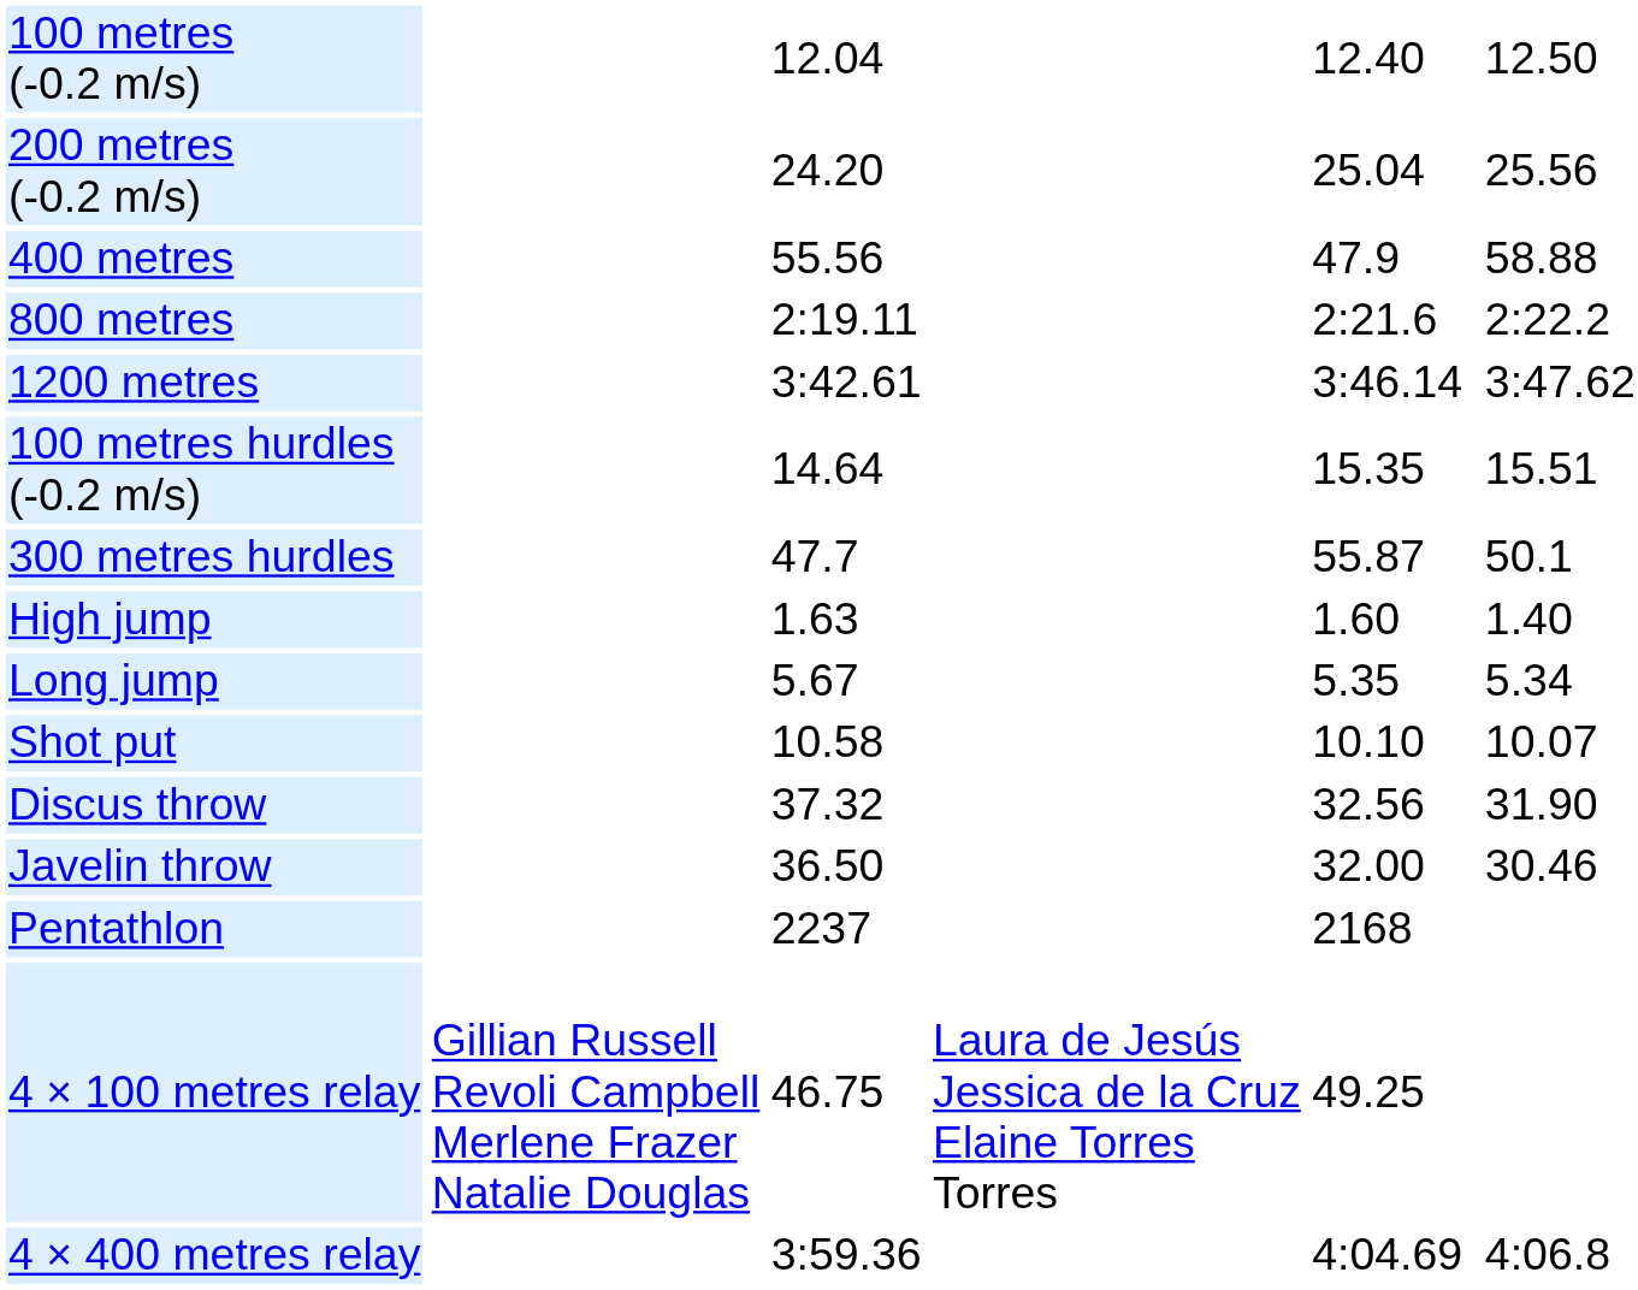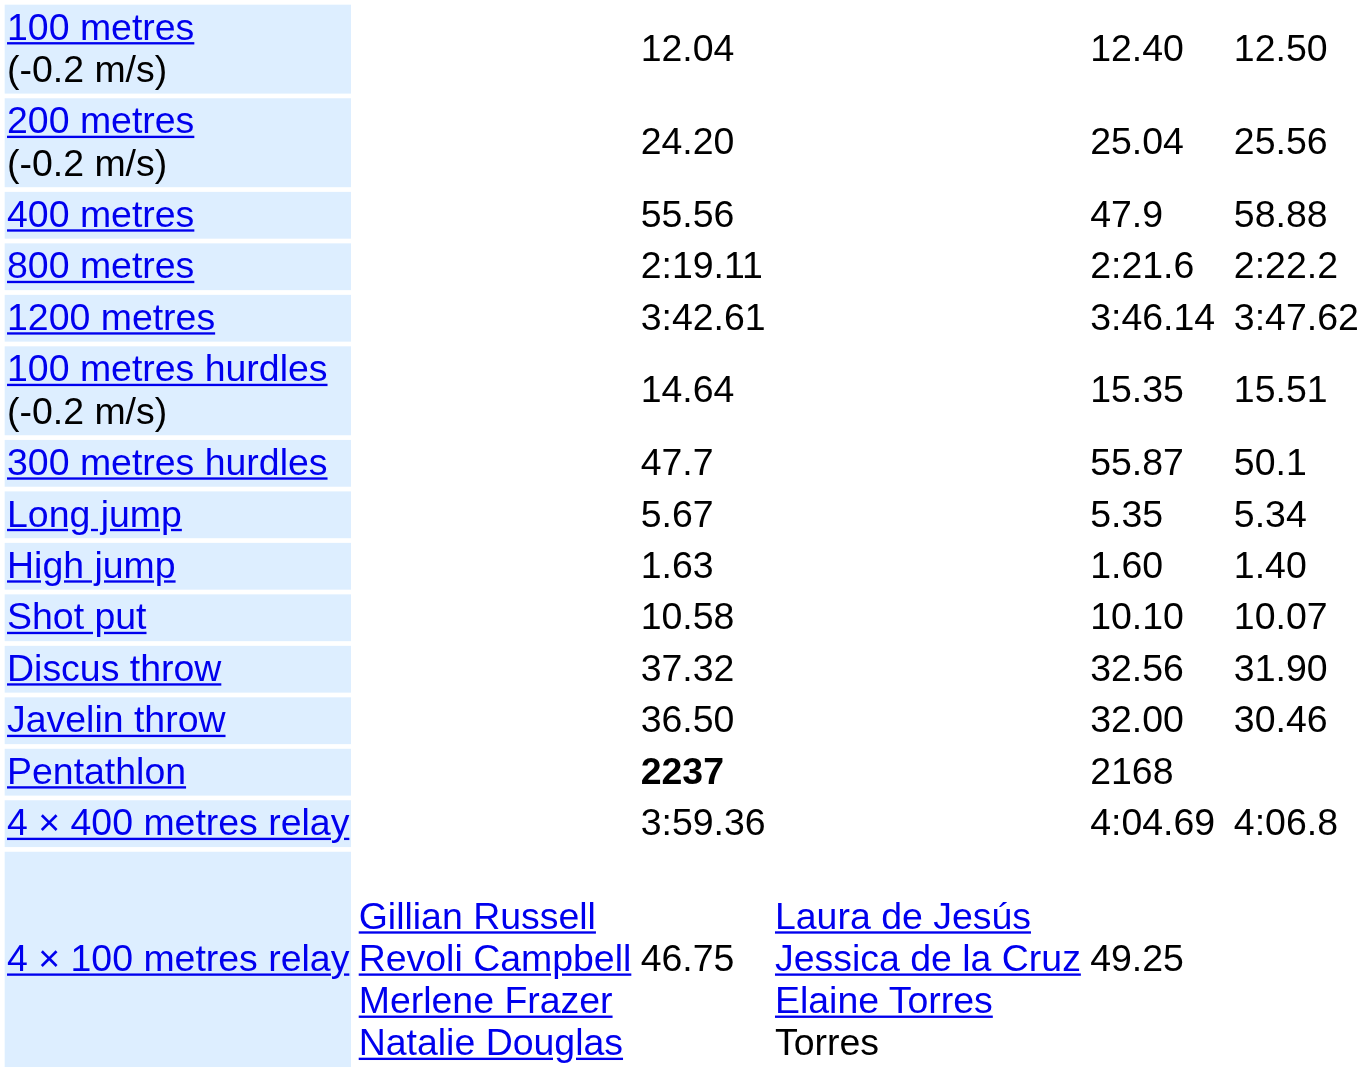 <table>
 <tr>
 <td bgcolor = DDEEFF><a href='#'>100 metres</a> <br> (-0.2 m/s)</td>
 <td></td>
 <td>12.04</td>
 <td></td>
 <td>12.40</td>
 <td></td>
 <td>12.50</td>
 </tr>
 <tr>
 <td bgcolor = DDEEFF><a href='#'>200 metres</a> <br> (-0.2 m/s)</td>
 <td></td>
 <td>24.20</td>
 <td></td>
 <td>25.04</td>
 <td></td>
 <td>25.56</td>
 </tr>
 <tr>
 <td bgcolor = DDEEFF><a href='#'>400 metres</a></td>
 <td></td>
 <td>55.56</td>
 <td></td>
 <td>47.9</td>
 <td></td>
 <td>58.88</td>
 </tr>
 <tr>
 <td bgcolor = DDEEFF><a href='#'>800 metres</a></td>
 <td></td>
 <td>2:19.11</td>
 <td></td>
 <td>2:21.6</td>
 <td></td>
 <td>2:22.2</td>
 </tr>
 <tr>
 <td bgcolor = DDEEFF><a href='#'>1200 metres</a></td>
 <td></td>
 <td>3:42.61</td>
 <td></td>
 <td>3:46.14</td>
 <td></td>
 <td>3:47.62</td>
 </tr>
 <tr>
 <td bgcolor = DDEEFF><a href='#'>100 metres hurdles</a> <br> (-0.2 m/s)</td>
 <td></td>
 <td>14.64</td>
 <td></td>
 <td>15.35</td>
 <td></td>
 <td>15.51</td>
 </tr>
 <tr>
 <td bgcolor = DDEEFF><a href='#'>300 metres hurdles</a></td>
 <td></td>
 <td>47.7</td>
 <td></td>
 <td>55.87</td>
 <td></td>
 <td>50.1</td>
 </tr>
 <tr>
+<td bgcolor = DDEEFF><a href='#'>Long jump</a></td>
+<td></td>
+<td>5.67</td>
+<td></td>
+<td>5.35</td>
+<td></td>
+<td>5.34</td>
+</tr>
+<tr>
 <td bgcolor = DDEEFF><a href='#'>High jump</a></td>
 <td></td>
 <td>1.63</td>
 <td></td>
 <td>1.60</td>
 <td></td>
 <td>1.40</td>
-</tr>
-<tr>
-<td bgcolor = DDEEFF><a href='#'>Long jump</a></td>
-<td></td>
-<td>5.67</td>
-<td></td>
-<td>5.35</td>
-<td></td>
-<td>5.34</td>
 </tr>
 <tr>
 <td bgcolor = DDEEFF><a href='#'>Shot put</a></td>
 <td></td>
 <td>10.58</td>
 <td></td>
 <td>10.10</td>
 <td></td>
 <td>10.07</td>
 </tr>
 <tr>
 <td bgcolor = DDEEFF><a href='#'>Discus throw</a></td>
 <td></td>
 <td>37.32</td>
 <td></td>
 <td>32.56</td>
 <td></td>
 <td>31.90</td>
 </tr>
 <tr>
 <td bgcolor = DDEEFF><a href='#'>Javelin throw</a></td>
 <td></td>
 <td>36.50</td>
 <td></td>
 <td>32.00</td>
 <td></td>
 <td>30.46</td>
 </tr>
 <tr>
 <td bgcolor = DDEEFF><a href='#'>Pentathlon</a></td>
 <td></td>
-<td>2237</td>
+<td><strong>2237</strong></td>
 <td></td>
 <td>2168</td>
-<td></td>
-<td></td>
-</tr>
-<tr>
-<td bgcolor = DDEEFF><a href='#'>4 × 100 metres relay</a></td>
-<td> <br> <a href='#'>Gillian Russell</a> <br> <a href='#'>Revoli Campbell</a> <br> <a href='#'>Merlene Frazer</a> <br> <a href='#'>Natalie Douglas</a></td>
-<td>46.75</td>
-<td> <br> <a href='#'>Laura de Jesús</a> <br> <a href='#'>Jessica de la Cruz</a> <br> <a href='#'>Elaine Torres</a> <br> Torres</td>
-<td>49.25</td>
 <td></td>
 <td></td>
 </tr>
 <tr>
 <td bgcolor = DDEEFF><a href='#'>4 × 400 metres relay</a></td>
 <td></td>
 <td>3:59.36</td>
 <td></td>
 <td>4:04.69</td>
 <td></td>
 <td>4:06.8</td>
 </tr>
+<tr>
+<td bgcolor = DDEEFF><a href='#'>4 × 100 metres relay</a></td>
+<td> <br> <a href='#'>Gillian Russell</a> <br> <a href='#'>Revoli Campbell</a> <br> <a href='#'>Merlene Frazer</a> <br> <a href='#'>Natalie Douglas</a></td>
+<td>46.75</td>
+<td> <br> <a href='#'>Laura de Jesús</a> <br> <a href='#'>Jessica de la Cruz</a> <br> <a href='#'>Elaine Torres</a> <br> Torres</td>
+<td>49.25</td>
+<td></td>
+<td></td>
+</tr>
 </table>
